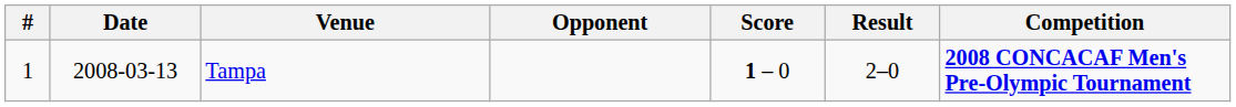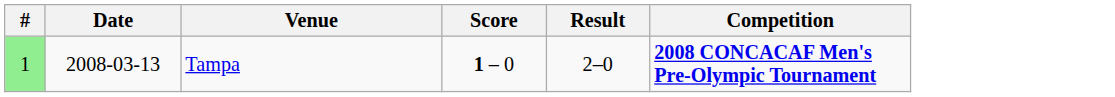 <table class="wikitable" border="1">
 <tr>
 <th width="25">#</th>
 <th width="100">Date</th>
 <th width="200">Venue</th>
-<th width="150">Opponent</th>
 <th width="75">Score</th>
 <th width="75">Result</th>
 <th width="200">Competition</th>
 </tr>
 <tr>
-<td align="center">1</td>
+<td align="center" style="background: lightgreen;">1</td>
 <td align="center">2008-03-13</td>
 <td><a href='#'>Tampa</a></td>
-<td></td>
 <td align="center"><strong>1</strong> – 0</td>
 <td align="center">2–0</td>
 <td><strong><a href='#'>2008 CONCACAF Men's Pre-Olympic Tournament</a></strong></td>
 </tr>
 </table>
